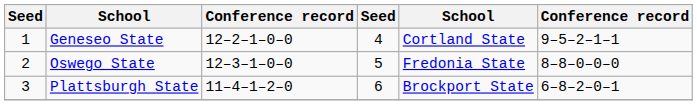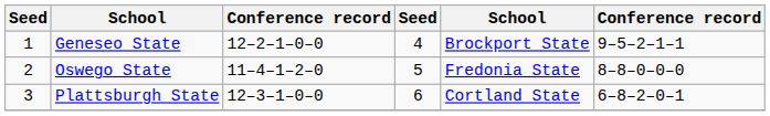 <table class="wikitable">
 <tr>
 <th>Seed</th>
 <th>School</th>
 <th>Conference record</th>
 <th>Seed</th>
 <th>School</th>
 <th>Conference record</th>
 </tr>
 <tr>
 <td align=center>1</td>
 <td><a href='#'>Geneseo State</a></td>
 <td>12–2–1–0–0</td>
 <td align=center>4</td>
-<td><a href='#'>Cortland State</a></td>
+<td><a href='#'>Brockport State</a></td>
 <td>9–5–2–1–1</td>
 </tr>
 <tr>
 <td align=center>2</td>
 <td><a href='#'>Oswego State</a></td>
-<td>12–3–1–0–0</td>
+<td>11–4–1–2–0</td>
 <td align=center>5</td>
 <td><a href='#'>Fredonia State</a></td>
 <td>8–8–0–0–0</td>
 </tr>
 <tr>
 <td align=center>3</td>
 <td><a href='#'>Plattsburgh State</a></td>
-<td>11–4–1–2–0</td>
+<td>12–3–1–0–0</td>
 <td align=center>6</td>
-<td><a href='#'>Brockport State</a></td>
+<td><a href='#'>Cortland State</a></td>
 <td>6–8–2–0–1</td>
 </tr>
 <tr>
 </tr>
 </table>
